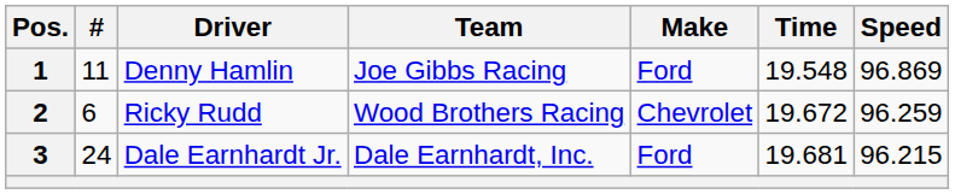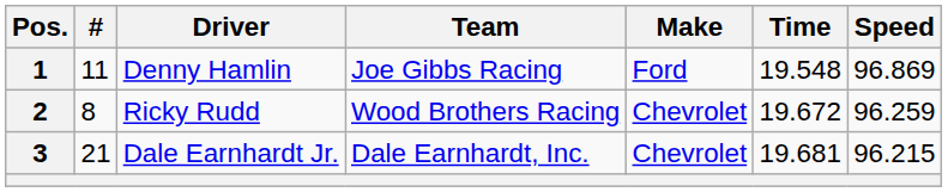 <table class="wikitable" style="font-size:95%">
 <tr>
 <th>Pos.</th>
 <th>#</th>
 <th>Driver</th>
 <th>Team</th>
 <th>Make</th>
 <th>Time</th>
 <th>Speed</th>
 </tr>
 <tr>
 <th>1</th>
 <td>11</td>
 <td><a href='#'>Denny Hamlin</a></td>
 <td><a href='#'>Joe Gibbs Racing</a></td>
 <td><a href='#'>Ford</a></td>
 <td>19.548</td>
 <td>96.869</td>
 </tr>
 <tr>
 <th>2</th>
-<td>6</td>
+<td>8</td>
 <td><a href='#'>Ricky Rudd</a></td>
 <td><a href='#'>Wood Brothers Racing</a></td>
 <td><a href='#'>Chevrolet</a></td>
 <td>19.672</td>
 <td>96.259</td>
 </tr>
 <tr>
 <th>3</th>
-<td>24</td>
+<td>21</td>
 <td><a href='#'>Dale Earnhardt Jr.</a></td>
 <td><a href='#'>Dale Earnhardt, Inc.</a></td>
-<td><a href='#'>Ford</a></td>
+<td><a href='#'>Chevrolet</a></td>
 <td>19.681</td>
 <td>96.215</td>
 </tr>
 <tr>
 <th colspan="7"></th>
 </tr>
 </table>
